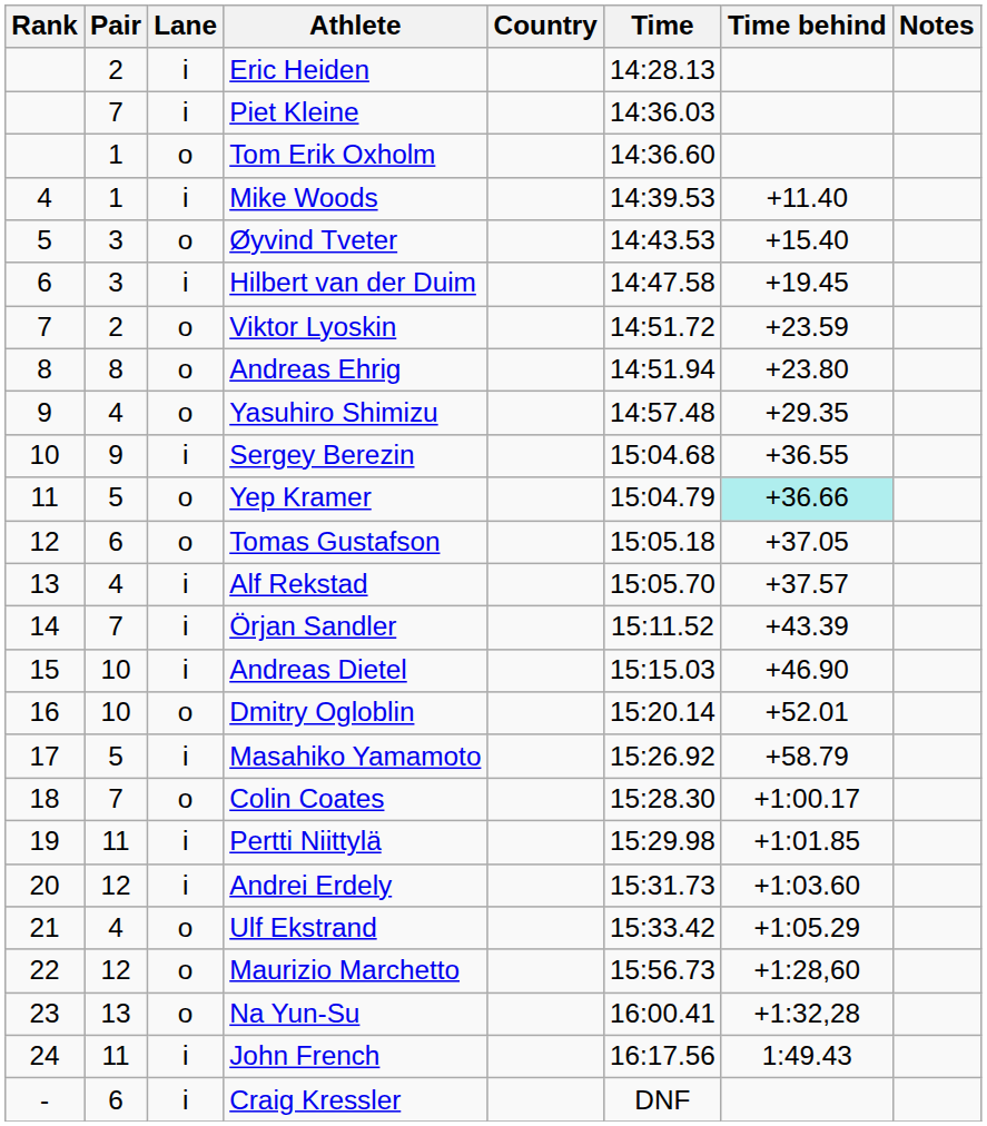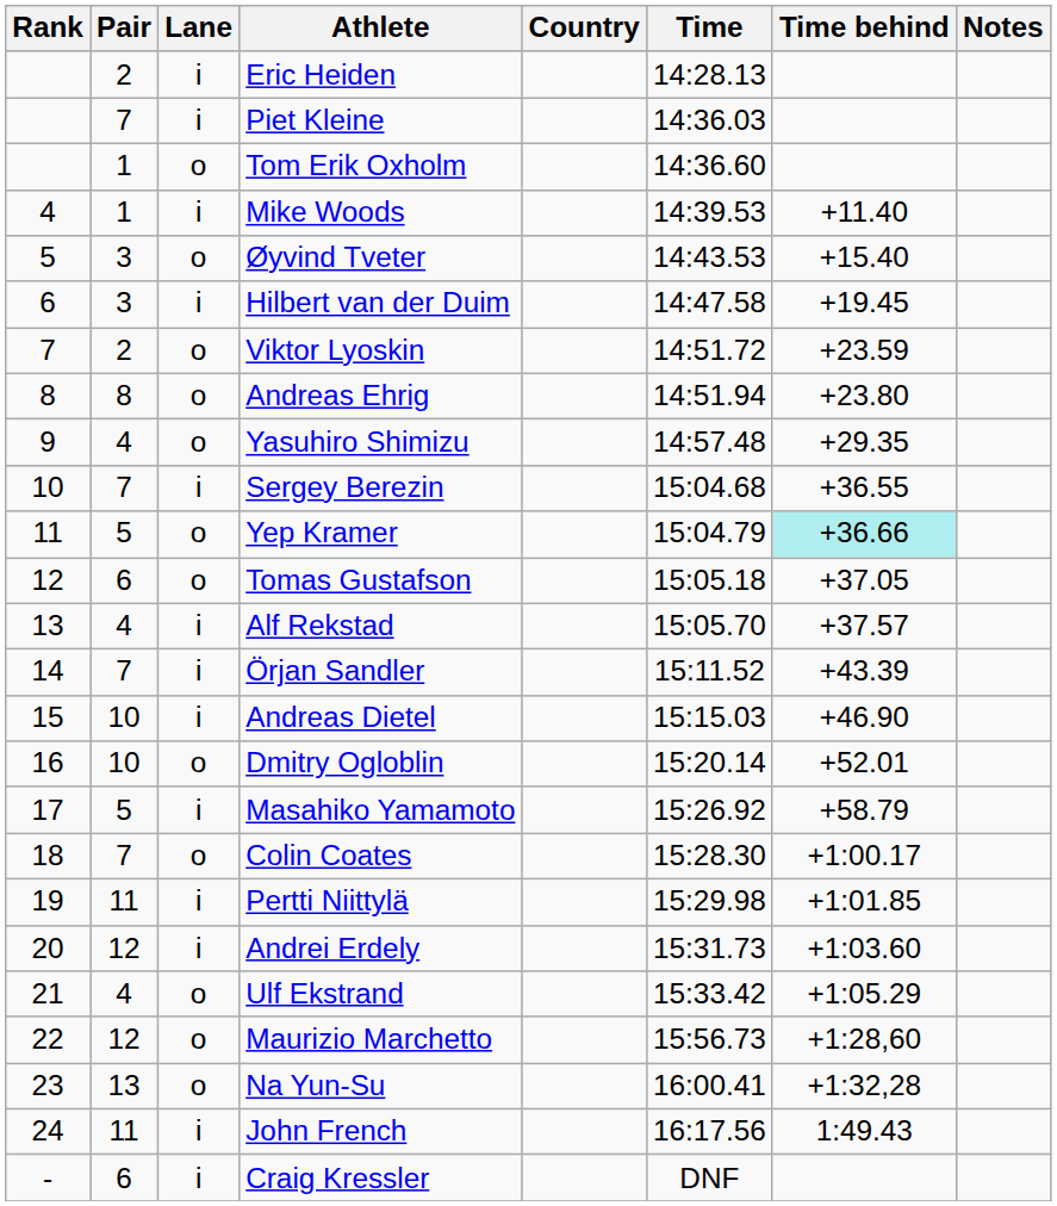 <table class="wikitable sortable" style="text-align:center">
 <tr>
 <th>Rank</th>
 <th>Pair</th>
 <th>Lane</th>
 <th>Athlete</th>
 <th>Country</th>
 <th>Time</th>
 <th>Time behind</th>
 <th>Notes</th>
 </tr>
 <tr>
 <td></td>
 <td>2</td>
 <td>i</td>
 <td align=left><a href='#'>Eric Heiden</a></td>
 <td align=left></td>
 <td>14:28.13</td>
 <td></td>
 <td></td>
 </tr>
 <tr>
 <td></td>
 <td>7</td>
 <td>i</td>
 <td align=left><a href='#'>Piet Kleine</a></td>
 <td align=left></td>
 <td>14:36.03</td>
 <td></td>
 <td></td>
 </tr>
 <tr>
 <td></td>
 <td>1</td>
 <td>o</td>
 <td align=left><a href='#'>Tom Erik Oxholm</a></td>
 <td align=left></td>
 <td>14:36.60</td>
 <td></td>
 <td></td>
 </tr>
 <tr>
 <td>4</td>
 <td>1</td>
 <td>i</td>
 <td align=left><a href='#'>Mike Woods</a></td>
 <td align=left></td>
 <td>14:39.53</td>
 <td>+11.40</td>
 <td></td>
 </tr>
 <tr>
 <td>5</td>
 <td>3</td>
 <td>o</td>
 <td align=left><a href='#'>Øyvind Tveter</a></td>
 <td align=left></td>
 <td>14:43.53</td>
 <td>+15.40</td>
 <td></td>
 </tr>
 <tr>
 <td>6</td>
 <td>3</td>
 <td>i</td>
 <td align=left><a href='#'>Hilbert van der Duim</a></td>
 <td align=left></td>
 <td>14:47.58</td>
 <td>+19.45</td>
 <td></td>
 </tr>
 <tr>
 <td>7</td>
 <td>2</td>
 <td>o</td>
 <td align=left><a href='#'>Viktor Lyoskin</a></td>
 <td align=left></td>
 <td>14:51.72</td>
 <td>+23.59</td>
 <td></td>
 </tr>
 <tr>
 <td>8</td>
 <td>8</td>
 <td>o</td>
 <td align=left><a href='#'>Andreas Ehrig</a></td>
 <td align=left></td>
 <td>14:51.94</td>
 <td>+23.80</td>
 <td></td>
 </tr>
 <tr>
 <td>9</td>
 <td>4</td>
 <td>o</td>
 <td align=left><a href='#'>Yasuhiro Shimizu</a></td>
 <td align=left></td>
 <td>14:57.48</td>
 <td>+29.35</td>
 <td></td>
 </tr>
 <tr>
 <td>10</td>
-<td>9</td>
+<td>7</td>
 <td>i</td>
 <td align=left><a href='#'>Sergey Berezin</a></td>
 <td align=left></td>
 <td>15:04.68</td>
 <td>+36.55</td>
 <td></td>
 </tr>
 <tr>
 <td>11</td>
 <td>5</td>
 <td>o</td>
 <td align=left><a href='#'>Yep Kramer</a></td>
 <td align=left></td>
 <td>15:04.79</td>
 <td style="background: paleturquoise;">+36.66</td>
 <td></td>
 </tr>
 <tr>
 <td>12</td>
 <td>6</td>
 <td>o</td>
 <td align=left><a href='#'>Tomas Gustafson</a></td>
 <td align=left></td>
 <td>15:05.18</td>
 <td>+37.05</td>
 <td></td>
 </tr>
 <tr>
 <td>13</td>
 <td>4</td>
 <td>i</td>
 <td align=left><a href='#'>Alf Rekstad</a></td>
 <td align=left></td>
 <td>15:05.70</td>
 <td>+37.57</td>
 <td></td>
 </tr>
 <tr>
 <td>14</td>
 <td>7</td>
 <td>i</td>
 <td align=left><a href='#'>Örjan Sandler</a></td>
 <td align=left></td>
 <td>15:11.52</td>
 <td>+43.39</td>
 <td></td>
 </tr>
 <tr>
 <td>15</td>
 <td>10</td>
 <td>i</td>
 <td align=left><a href='#'>Andreas Dietel</a></td>
 <td align=left></td>
 <td>15:15.03</td>
 <td>+46.90</td>
 <td></td>
 </tr>
 <tr>
 <td>16</td>
 <td>10</td>
 <td>o</td>
 <td align=left><a href='#'>Dmitry Ogloblin</a></td>
 <td align=left></td>
 <td>15:20.14</td>
 <td>+52.01</td>
 <td></td>
 </tr>
 <tr>
 <td>17</td>
 <td>5</td>
 <td>i</td>
 <td align=left><a href='#'>Masahiko Yamamoto</a></td>
 <td align=left></td>
 <td>15:26.92</td>
 <td>+58.79</td>
 <td></td>
 </tr>
 <tr>
 <td>18</td>
 <td>7</td>
 <td>o</td>
 <td align=left><a href='#'>Colin Coates</a></td>
 <td align=left></td>
 <td>15:28.30</td>
 <td>+1:00.17</td>
 <td></td>
 </tr>
 <tr>
 <td>19</td>
 <td>11</td>
 <td>i</td>
 <td align=left><a href='#'>Pertti Niittylä</a></td>
 <td align=left></td>
 <td>15:29.98</td>
 <td>+1:01.85</td>
 <td></td>
 </tr>
 <tr>
 <td>20</td>
 <td>12</td>
 <td>i</td>
 <td align=left><a href='#'>Andrei Erdely</a></td>
 <td align=left></td>
 <td>15:31.73</td>
 <td>+1:03.60</td>
 <td></td>
 </tr>
 <tr>
 <td>21</td>
 <td>4</td>
 <td>o</td>
 <td align=left><a href='#'>Ulf Ekstrand</a></td>
 <td align=left></td>
 <td>15:33.42</td>
 <td>+1:05.29</td>
 <td></td>
 </tr>
 <tr>
 <td>22</td>
 <td>12</td>
 <td>o</td>
 <td align=left><a href='#'>Maurizio Marchetto</a></td>
 <td align=left></td>
 <td>15:56.73</td>
 <td>+1:28,60</td>
 <td></td>
 </tr>
 <tr>
 <td>23</td>
 <td>13</td>
 <td>o</td>
 <td align=left><a href='#'>Na Yun-Su</a></td>
 <td align=left></td>
 <td>16:00.41</td>
 <td>+1:32,28</td>
 <td></td>
 </tr>
 <tr>
 <td>24</td>
 <td>11</td>
 <td>i</td>
 <td align=left><a href='#'>John French</a></td>
 <td align=left></td>
 <td>16:17.56</td>
 <td>1:49.43</td>
 <td></td>
 </tr>
 <tr>
 <td>-</td>
 <td>6</td>
 <td>i</td>
 <td align=left><a href='#'>Craig Kressler</a></td>
 <td align=left></td>
 <td>DNF</td>
 <td></td>
 <td></td>
 </tr>
 </table>
